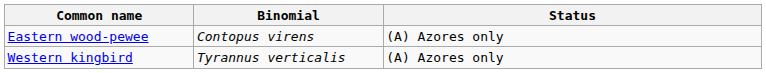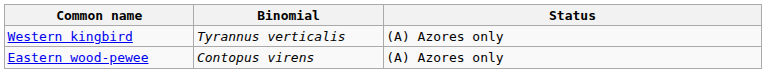 <table width=60% class="wikitable">
 <tr>
 <th width=15%>Common name</th>
 <th width=15%>Binomial</th>
 <th width=30%>Status</th>
 </tr>
 <tr>
+<td><a href='#'>Western kingbird</a></td>
+<td><em>Tyrannus verticalis</em></td>
+<td>(A) Azores only</td>
+</tr>
+<tr>
 <td><a href='#'>Eastern wood-pewee</a></td>
 <td><em>Contopus virens</em></td>
 <td>(A) Azores only</td>
 </tr>
-<tr>
-<td><a href='#'>Western kingbird</a></td>
-<td><em>Tyrannus verticalis</em></td>
-<td>(A) Azores only</td>
-</tr>
 </table>
